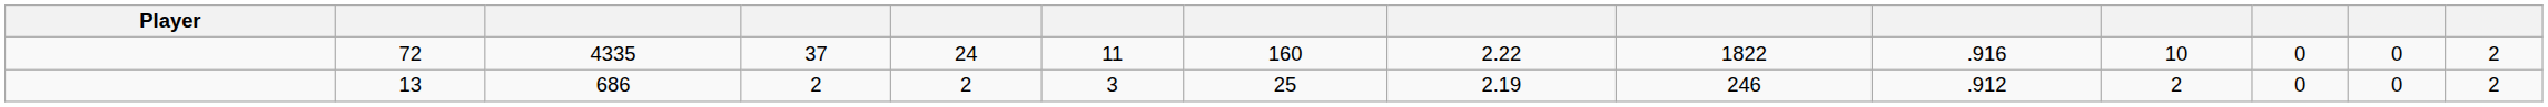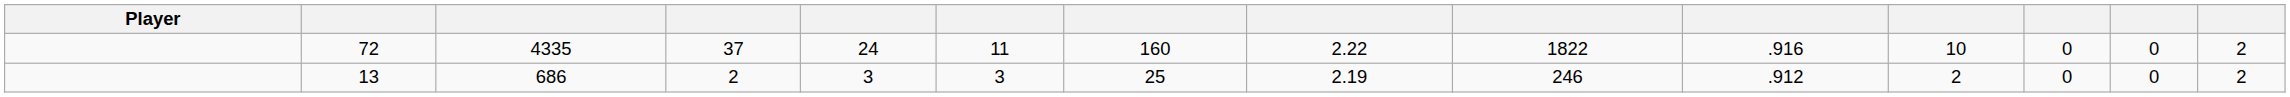 <table class="wikitable sortable" style="width:100%;">
 <tr style="text-align:center; background:#ddd;">
 <th>Player</th>
 <th></th>
 <th></th>
 <th></th>
 <th></th>
 <th></th>
 <th></th>
 <th></th>
 <th></th>
 <th></th>
 <th></th>
 <th></th>
 <th></th>
 <th></th>
 </tr>
 <tr style="text-align:center;">
 <td></td>
 <td>72</td>
 <td>4335</td>
 <td>37</td>
 <td>24</td>
 <td>11</td>
 <td>160</td>
 <td>2.22</td>
 <td>1822</td>
 <td>.916</td>
 <td>10</td>
 <td>0</td>
 <td>0</td>
 <td>2</td>
 </tr>
 <tr style="text-align:center;">
 <td></td>
 <td>13</td>
 <td>686</td>
 <td>2</td>
-<td>2</td>
+<td>3</td>
 <td>3</td>
 <td>25</td>
 <td>2.19</td>
 <td>246</td>
 <td>.912</td>
 <td>2</td>
 <td>0</td>
 <td>0</td>
 <td>2</td>
 </tr>
 </table>
